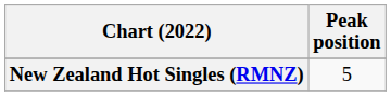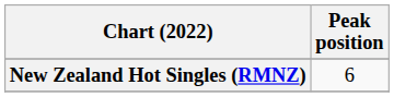 <table class="wikitable sortable plainrowheaders" style="text-align:center">
 <tr>
 <th scope="col">Chart (2022)</th>
 <th scope="col">Peak<br>position</th>
 </tr>
 <tr>
 </tr>
 <tr>
 <th scope="row">New Zealand Hot Singles (<a href='#'>RMNZ</a>)</th>
-<td>5</td>
+<td>6</td>
 </tr>
 <tr>
 </tr>
 <tr>
 </tr>
 <tr>
 </tr>
 <tr>
 </tr>
 </table>
